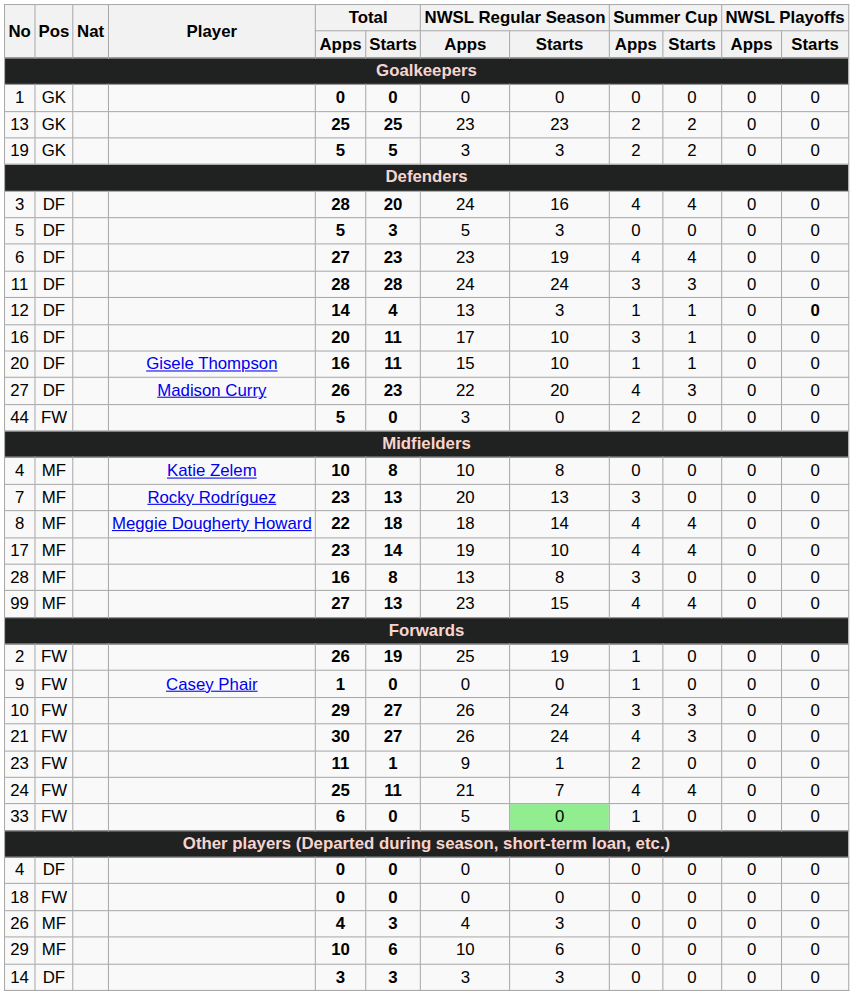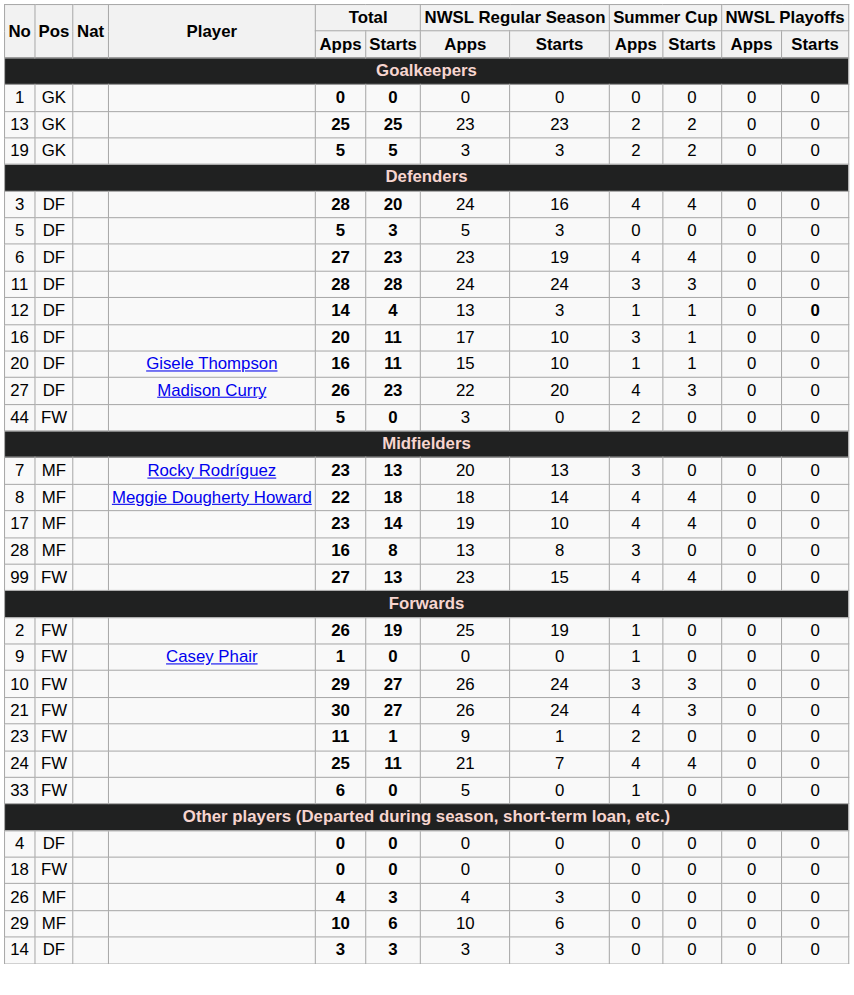 <table class="wikitable sortable" style="text-align:center">
 <tr>
 <th rowspan="2">No</th>
 <th rowspan="2">Pos</th>
 <th rowspan="2">Nat</th>
 <th rowspan="2">Player</th>
 <th colspan="2">Total</th>
 <th colspan="2">NWSL Regular Season</th>
 <th colspan="2">Summer Cup</th>
 <th colspan="2">NWSL Playoffs</th>
 </tr>
 <tr>
 <th>Apps</th>
 <th>Starts</th>
 <th>Apps</th>
 <th>Starts</th>
 <th>Apps</th>
 <th>Starts</th>
 <th>Apps</th>
 <th>Starts</th>
 </tr>
 <tr>
 <th colspan="12" style="background:#202121; color:#F7D5CF; text-align:center;">Goalkeepers</th>
 </tr>
 <tr>
 <td>1</td>
 <td>GK</td>
 <td></td>
 <td></td>
 <td><strong>0</strong></td>
 <td><strong>0</strong></td>
 <td>0</td>
 <td>0</td>
 <td>0</td>
 <td>0</td>
 <td>0</td>
 <td>0</td>
 </tr>
 <tr>
 <td>13</td>
 <td>GK</td>
 <td></td>
 <td></td>
 <td><strong>25</strong></td>
 <td><strong>25</strong></td>
 <td>23</td>
 <td>23</td>
 <td>2</td>
 <td>2</td>
 <td>0</td>
 <td>0</td>
 </tr>
 <tr>
 <td>19</td>
 <td>GK</td>
 <td></td>
 <td></td>
 <td><strong>5</strong></td>
 <td><strong>5</strong></td>
 <td>3</td>
 <td>3</td>
 <td>2</td>
 <td>2</td>
 <td>0</td>
 <td>0</td>
 </tr>
 <tr>
 <th colspan="12" style="background:#202121; color:#F7D5CF; text-align:center;">Defenders</th>
 </tr>
 <tr>
 <td>3</td>
 <td>DF</td>
 <td></td>
 <td></td>
 <td><strong>28</strong></td>
 <td><strong>20</strong></td>
 <td>24</td>
 <td>16</td>
 <td>4</td>
 <td>4</td>
 <td>0</td>
 <td>0</td>
 </tr>
 <tr>
 <td>5</td>
 <td>DF</td>
 <td></td>
 <td></td>
 <td><strong>5</strong></td>
 <td><strong>3</strong></td>
 <td>5</td>
 <td>3</td>
 <td>0</td>
 <td>0</td>
 <td>0</td>
 <td>0</td>
 </tr>
 <tr>
 <td>6</td>
 <td>DF</td>
 <td></td>
 <td></td>
 <td><strong>27</strong></td>
 <td><strong>23</strong></td>
 <td>23</td>
 <td>19</td>
 <td>4</td>
 <td>4</td>
 <td>0</td>
 <td>0</td>
 </tr>
 <tr>
 <td>11</td>
 <td>DF</td>
 <td></td>
 <td></td>
 <td><strong>28</strong></td>
 <td><strong>28</strong></td>
 <td>24</td>
 <td>24</td>
 <td>3</td>
 <td>3</td>
 <td>0</td>
 <td>0</td>
 </tr>
 <tr>
 <td>12</td>
 <td>DF</td>
 <td></td>
 <td></td>
 <td><strong>14</strong></td>
 <td><strong>4</strong></td>
 <td>13</td>
 <td>3</td>
 <td>1</td>
 <td>1</td>
 <td>0</td>
 <td><strong>0</strong></td>
 </tr>
 <tr>
 <td>16</td>
 <td>DF</td>
 <td></td>
 <td></td>
 <td><strong>20</strong></td>
 <td><strong>11</strong></td>
 <td>17</td>
 <td>10</td>
 <td>3</td>
 <td>1</td>
 <td>0</td>
 <td>0</td>
 </tr>
 <tr>
 <td>20</td>
 <td>DF</td>
 <td></td>
 <td><a href='#'>Gisele Thompson</a></td>
 <td><strong>16</strong></td>
 <td><strong>11</strong></td>
 <td>15</td>
 <td>10</td>
 <td>1</td>
 <td>1</td>
 <td>0</td>
 <td>0</td>
 </tr>
 <tr>
 <td>27</td>
 <td>DF</td>
 <td></td>
 <td><a href='#'>Madison Curry</a></td>
 <td><strong>26</strong></td>
 <td><strong>23</strong></td>
 <td>22</td>
 <td>20</td>
 <td>4</td>
 <td>3</td>
 <td>0</td>
 <td>0</td>
 </tr>
 <tr>
 <td>44</td>
 <td>FW</td>
 <td></td>
 <td></td>
 <td><strong>5</strong></td>
 <td><strong>0</strong></td>
 <td>3</td>
 <td>0</td>
 <td>2</td>
 <td>0</td>
 <td>0</td>
 <td>0</td>
 </tr>
 <tr>
 <th colspan="12" style="background:#202121; color:#F7D5CF; text-align:center;">Midfielders</th>
 </tr>
 <tr>
-<td>4</td>
-<td>MF</td>
-<td></td>
-<td><a href='#'>Katie Zelem</a></td>
-<td><strong>10</strong></td>
-<td><strong>8</strong></td>
-<td>10</td>
-<td>8</td>
-<td>0</td>
-<td>0</td>
-<td>0</td>
-<td>0</td>
-</tr>
-<tr>
 <td>7</td>
 <td>MF</td>
 <td></td>
 <td><a href='#'>Rocky Rodríguez</a></td>
 <td><strong>23</strong></td>
 <td><strong>13</strong></td>
 <td>20</td>
 <td>13</td>
 <td>3</td>
 <td>0</td>
 <td>0</td>
 <td>0</td>
 </tr>
 <tr>
 <td>8</td>
 <td>MF</td>
 <td></td>
 <td><a href='#'>Meggie Dougherty Howard</a></td>
 <td><strong>22</strong></td>
 <td><strong>18</strong></td>
 <td>18</td>
 <td>14</td>
 <td>4</td>
 <td>4</td>
 <td>0</td>
 <td>0</td>
 </tr>
 <tr>
 <td>17</td>
 <td>MF</td>
 <td></td>
 <td></td>
 <td><strong>23</strong></td>
 <td><strong>14</strong></td>
 <td>19</td>
 <td>10</td>
 <td>4</td>
 <td>4</td>
 <td>0</td>
 <td>0</td>
 </tr>
 <tr>
 <td>28</td>
 <td>MF</td>
 <td></td>
 <td></td>
 <td><strong>16</strong></td>
 <td><strong>8</strong></td>
 <td>13</td>
 <td>8</td>
 <td>3</td>
 <td>0</td>
 <td>0</td>
 <td>0</td>
 </tr>
 <tr>
 <td>99</td>
-<td>MF</td>
+<td>FW</td>
 <td></td>
 <td></td>
 <td><strong>27</strong></td>
 <td><strong>13</strong></td>
 <td>23</td>
 <td>15</td>
 <td>4</td>
 <td>4</td>
 <td>0</td>
 <td>0</td>
 </tr>
 <tr>
 <th colspan="12" style="background:#202121; color:#F7D5CF; text-align:center;">Forwards</th>
 </tr>
 <tr>
 <td>2</td>
 <td>FW</td>
 <td></td>
 <td></td>
 <td><strong>26</strong></td>
 <td><strong>19</strong></td>
 <td>25</td>
 <td>19</td>
 <td>1</td>
 <td>0</td>
 <td>0</td>
 <td>0</td>
 </tr>
 <tr>
 <td>9</td>
 <td>FW</td>
 <td></td>
 <td><a href='#'>Casey Phair</a></td>
 <td><strong>1</strong></td>
 <td><strong>0</strong></td>
 <td>0</td>
 <td>0</td>
 <td>1</td>
 <td>0</td>
 <td>0</td>
 <td>0</td>
 </tr>
 <tr>
 <td>10</td>
 <td>FW</td>
 <td></td>
 <td></td>
 <td><strong>29</strong></td>
 <td><strong>27</strong></td>
 <td>26</td>
 <td>24</td>
 <td>3</td>
 <td>3</td>
 <td>0</td>
 <td>0</td>
 </tr>
 <tr>
 <td>21</td>
 <td>FW</td>
 <td></td>
 <td></td>
 <td><strong>30</strong></td>
 <td><strong>27</strong></td>
 <td>26</td>
 <td>24</td>
 <td>4</td>
 <td>3</td>
 <td>0</td>
 <td>0</td>
 </tr>
 <tr>
 <td>23</td>
 <td>FW</td>
 <td></td>
 <td></td>
 <td><strong>11</strong></td>
 <td><strong>1</strong></td>
 <td>9</td>
 <td>1</td>
 <td>2</td>
 <td>0</td>
 <td>0</td>
 <td>0</td>
 </tr>
 <tr>
 <td>24</td>
 <td>FW</td>
 <td></td>
 <td></td>
 <td><strong>25</strong></td>
 <td><strong>11</strong></td>
 <td>21</td>
 <td>7</td>
 <td>4</td>
 <td>4</td>
 <td>0</td>
 <td>0</td>
 </tr>
 <tr>
 <td>33</td>
 <td>FW</td>
 <td></td>
 <td></td>
 <td><strong>6</strong></td>
 <td><strong>0</strong></td>
 <td>5</td>
-<td style="background: lightgreen;">0</td>
+<td>0</td>
 <td>1</td>
 <td>0</td>
 <td>0</td>
 <td>0</td>
 </tr>
 <tr>
 <th colspan="12" style="background:#202121; color:#F7D5CF; text-align:center;">Other players (Departed during season, short-term loan, etc.)</th>
 </tr>
 <tr>
 <td>4</td>
 <td>DF</td>
 <td></td>
 <td></td>
 <td><strong>0</strong></td>
 <td><strong>0</strong></td>
 <td>0</td>
 <td>0</td>
 <td>0</td>
 <td>0</td>
 <td>0</td>
 <td>0</td>
 </tr>
 <tr>
 <td>18</td>
 <td>FW</td>
 <td></td>
 <td></td>
 <td><strong>0</strong></td>
 <td><strong>0</strong></td>
 <td>0</td>
 <td>0</td>
 <td>0</td>
 <td>0</td>
 <td>0</td>
 <td>0</td>
 </tr>
 <tr>
 <td>26</td>
 <td>MF</td>
 <td></td>
 <td></td>
 <td><strong>4</strong></td>
 <td><strong>3</strong></td>
 <td>4</td>
 <td>3</td>
 <td>0</td>
 <td>0</td>
 <td>0</td>
 <td>0</td>
 </tr>
 <tr>
 <td>29</td>
 <td>MF</td>
 <td></td>
 <td></td>
 <td><strong>10</strong></td>
 <td><strong>6</strong></td>
 <td>10</td>
 <td>6</td>
 <td>0</td>
 <td>0</td>
 <td>0</td>
 <td>0</td>
 </tr>
 <tr>
 <td>14</td>
 <td>DF</td>
 <td></td>
 <td></td>
 <td><strong>3</strong></td>
 <td><strong>3</strong></td>
 <td>3</td>
 <td>3</td>
 <td>0</td>
 <td>0</td>
 <td>0</td>
 <td>0</td>
 </tr>
 <tr>
 </tr>
 </table>
